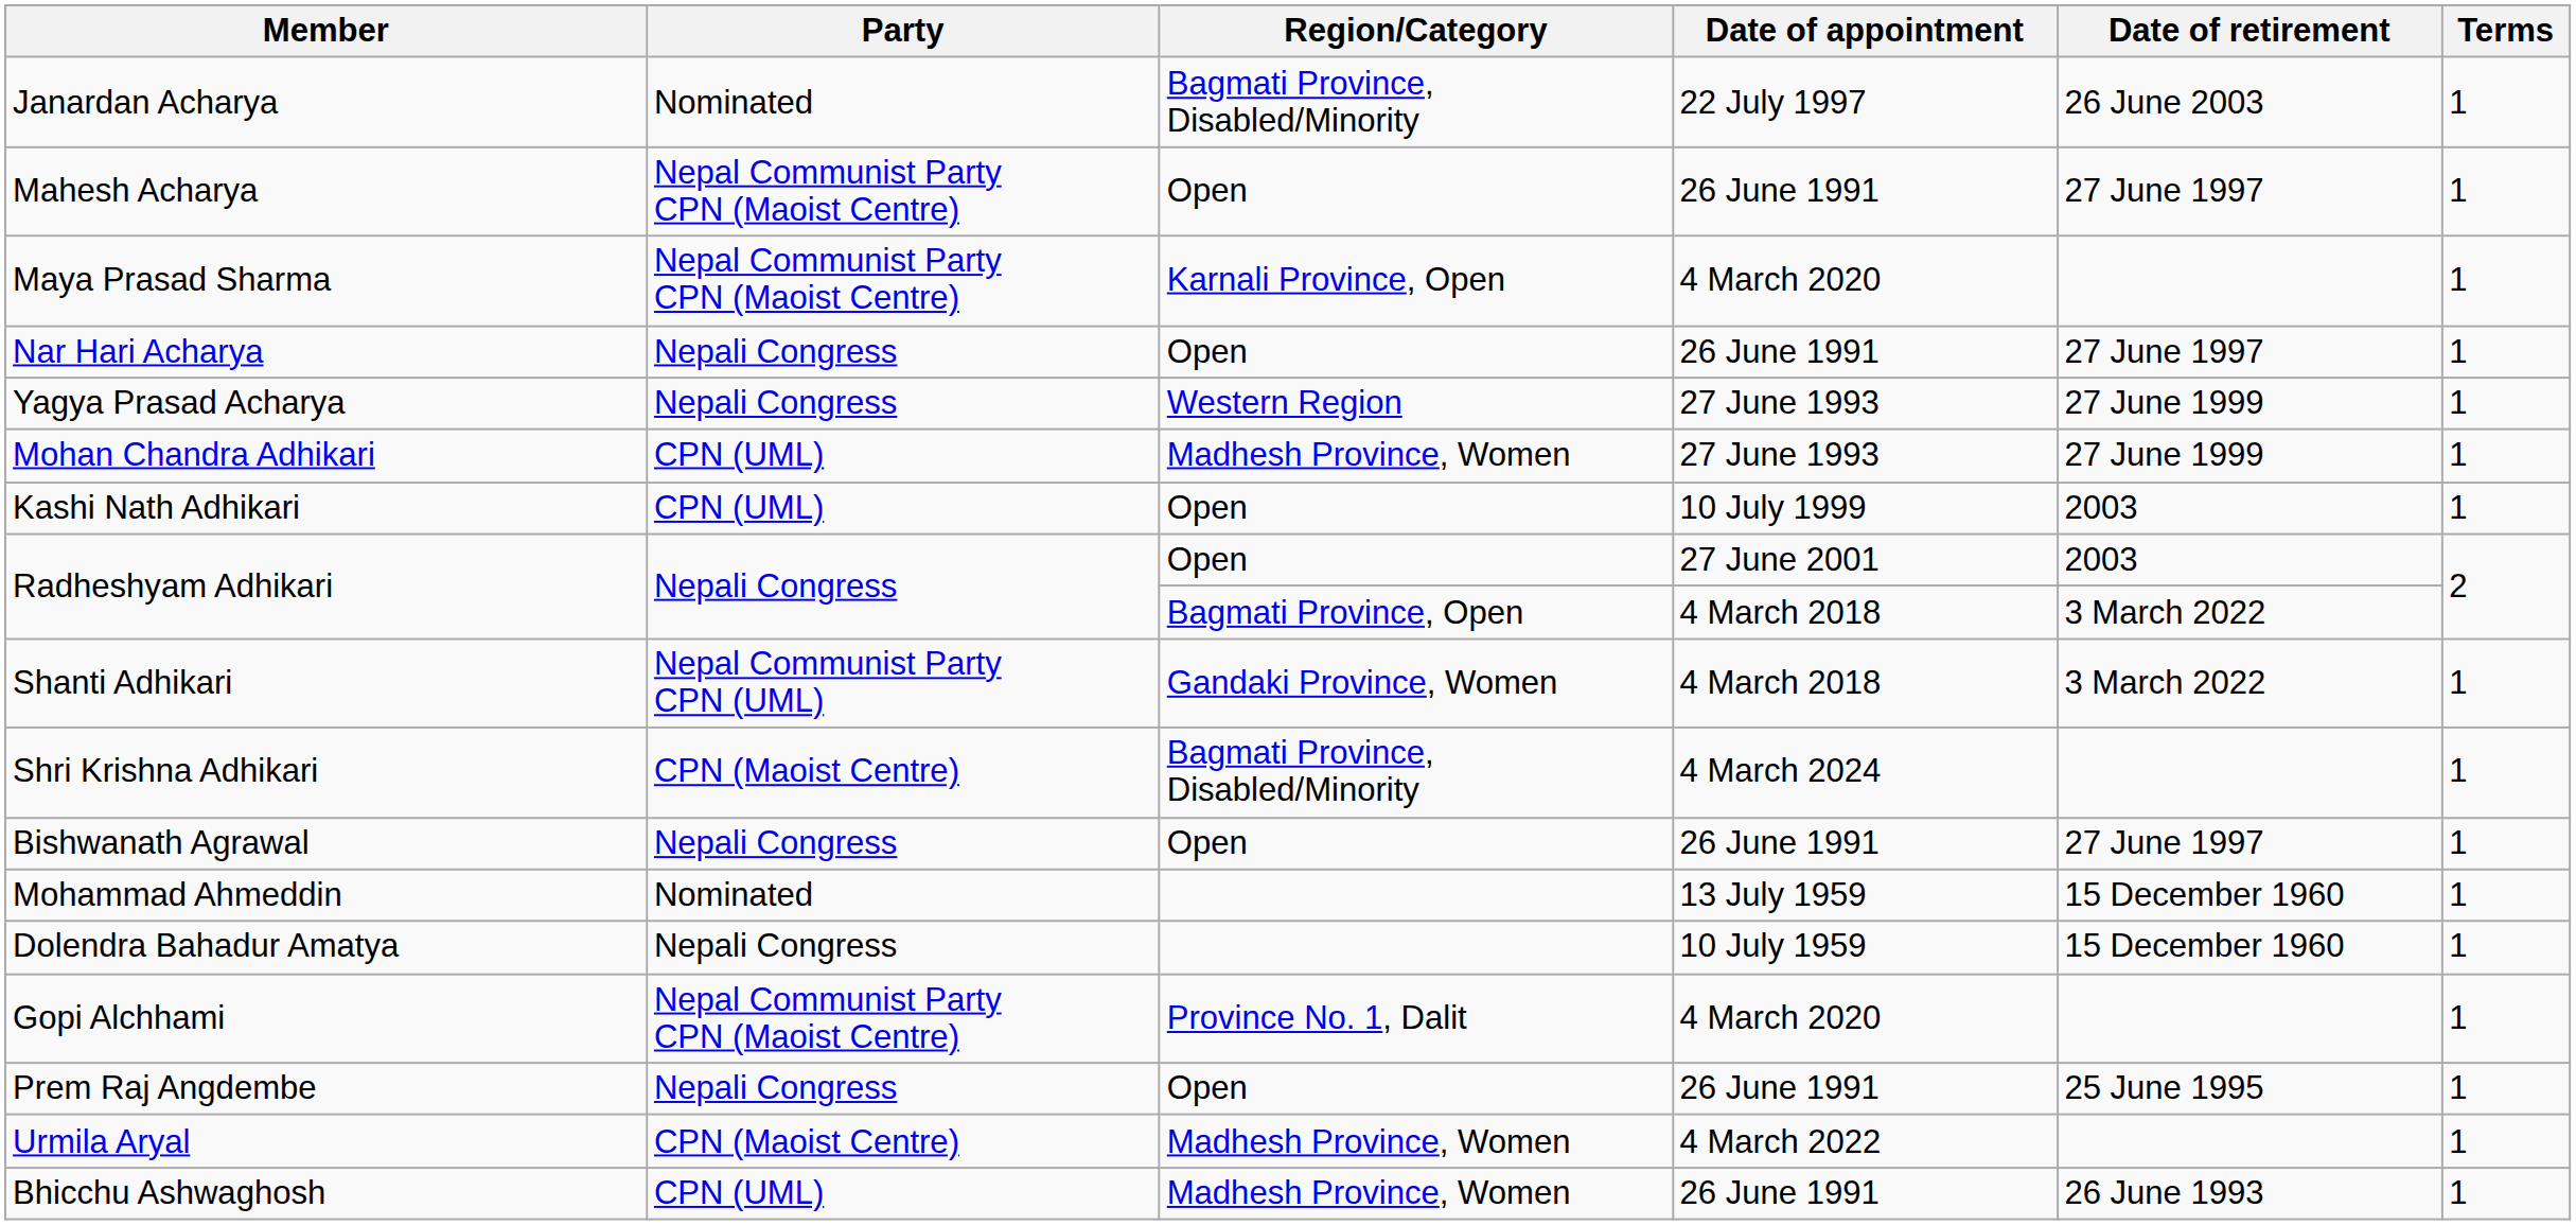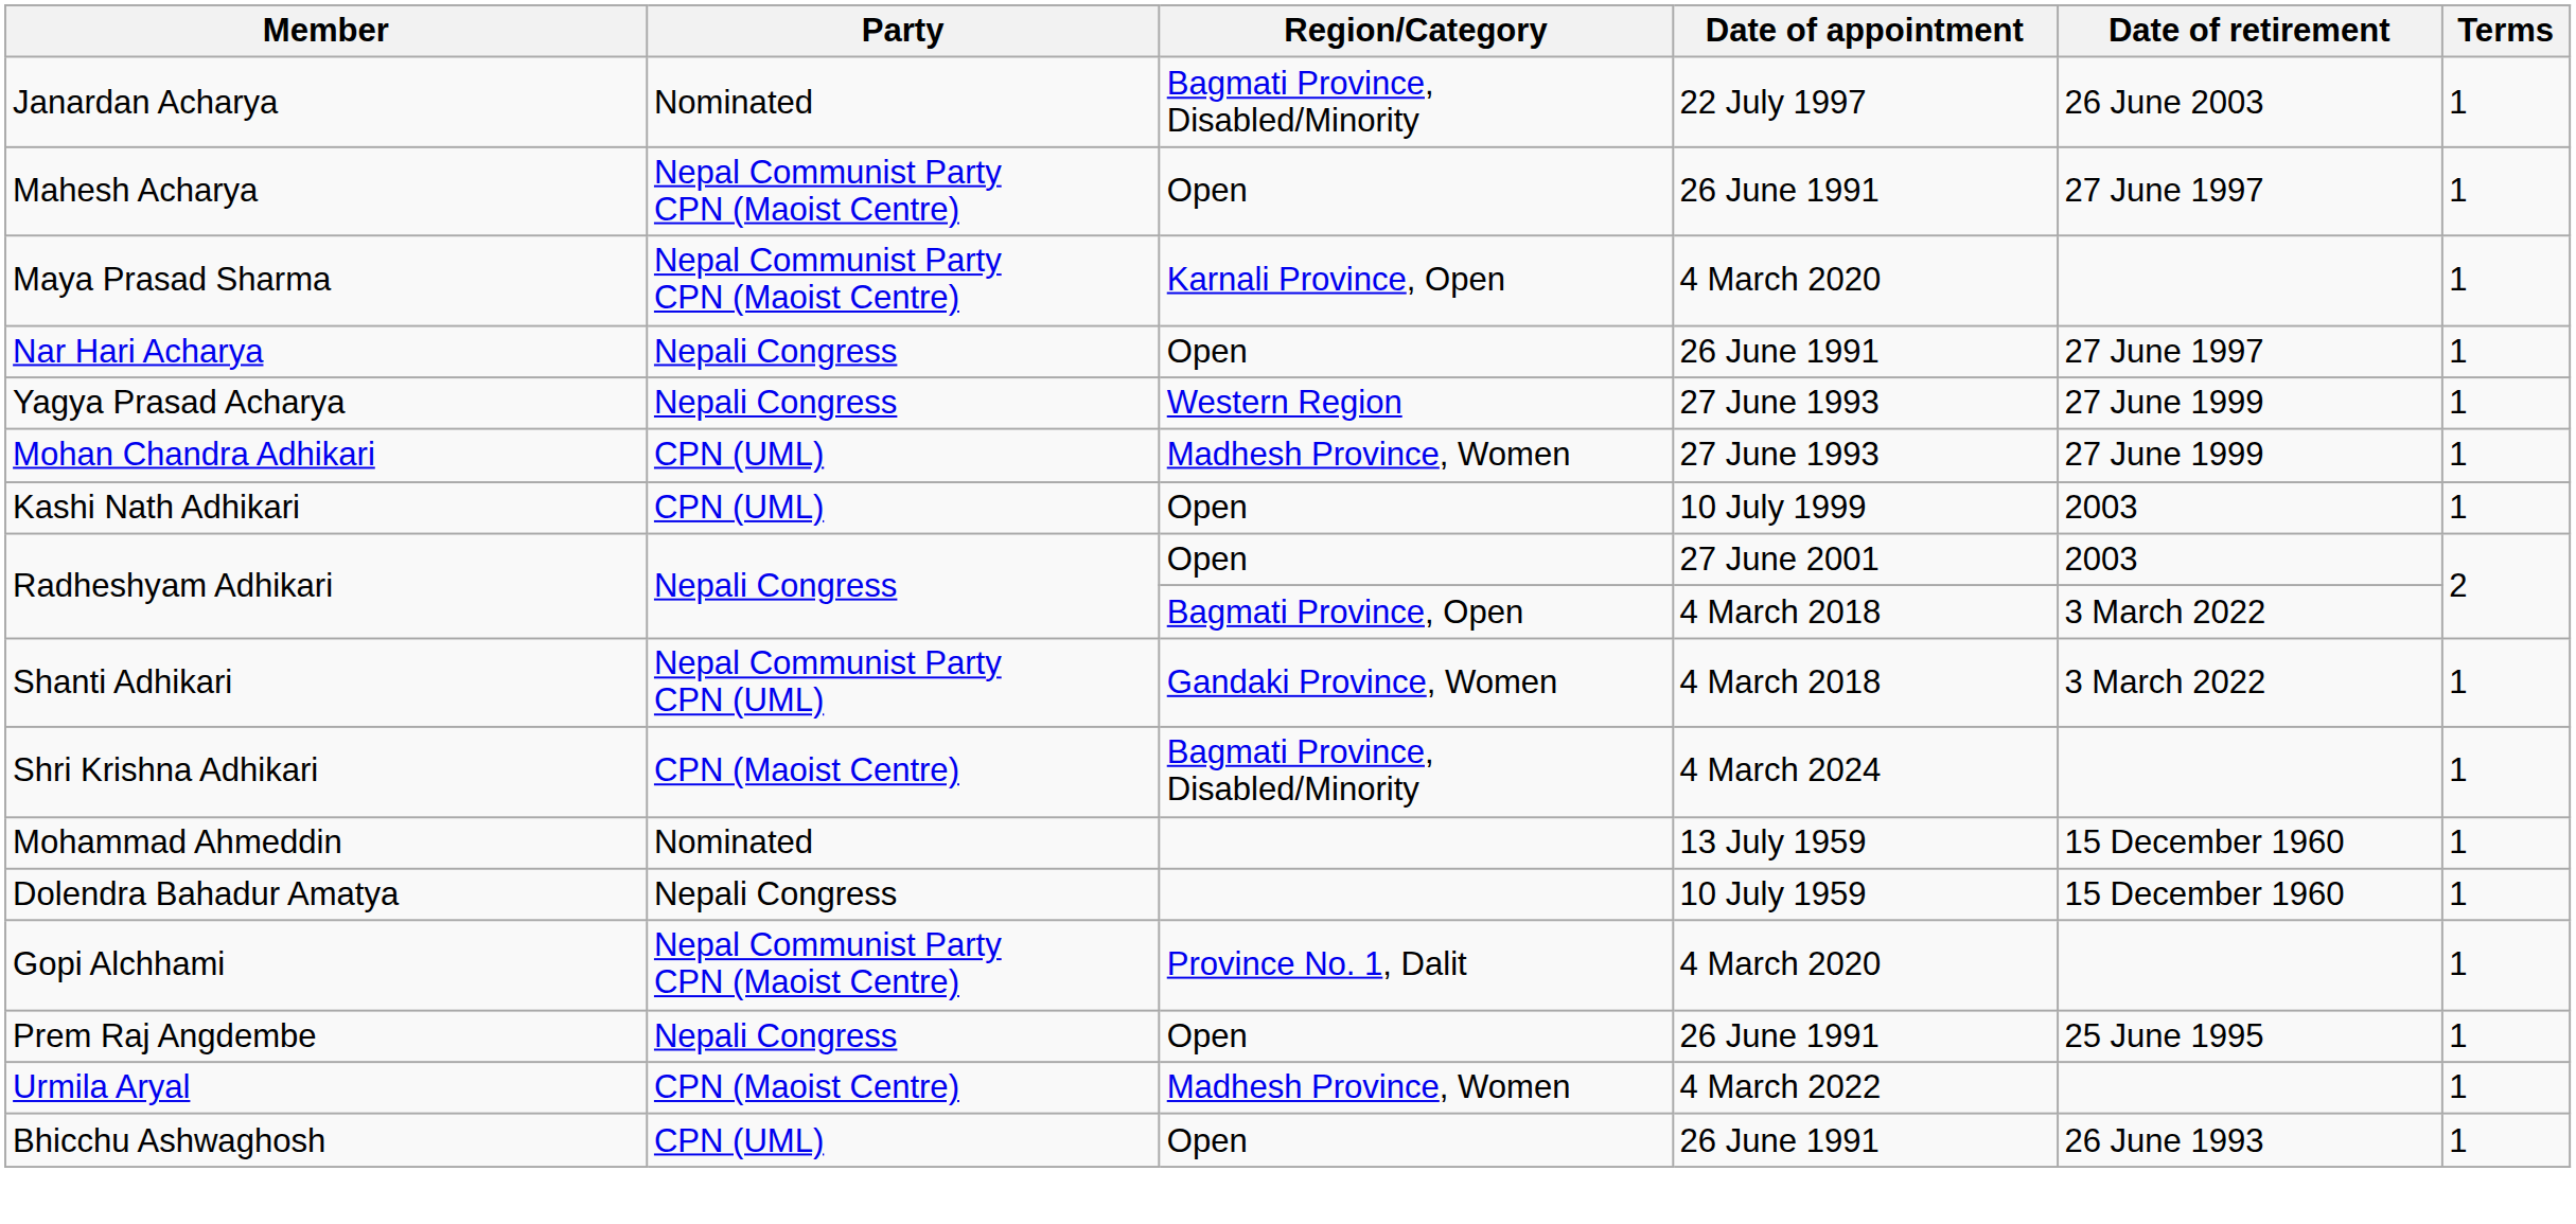 <table class="wikitable sortable">
 <tr>
 <th style="width: 25%;">Member</th>
 <th style="width: 20%;">Party</th>
 <th style="width: 20%;">Region/Category</th>
 <th style="width: 15%;">Date of appointment</th>
 <th style="width: 15%;">Date of retirement</th>
 <th style="width: 5%;">Terms</th>
 </tr>
 <tr>
 <td>Janardan Acharya</td>
 <td>Nominated</td>
 <td><a href='#'>Bagmati Province</a>, Disabled/Minority</td>
 <td>22 July 1997</td>
 <td>26 June 2003</td>
 <td>1</td>
 </tr>
 <tr>
 <td>Mahesh Acharya</td>
 <td><a href='#'>Nepal Communist Party</a><br><a href='#'>CPN (Maoist Centre)</a></td>
 <td>Open</td>
 <td>26 June 1991</td>
 <td>27 June 1997</td>
 <td>1</td>
 </tr>
 <tr>
 <td>Maya Prasad Sharma</td>
 <td><a href='#'>Nepal Communist Party</a><br><a href='#'>CPN (Maoist Centre)</a></td>
 <td><a href='#'>Karnali Province</a>, Open</td>
 <td>4 March 2020</td>
 <td></td>
 <td>1</td>
 </tr>
 <tr>
 <td><a href='#'>Nar Hari Acharya</a></td>
 <td><a href='#'>Nepali Congress</a></td>
 <td>Open</td>
 <td>26 June 1991</td>
 <td>27 June 1997</td>
 <td>1</td>
 </tr>
 <tr>
 <td>Yagya Prasad Acharya</td>
 <td><a href='#'>Nepali Congress</a></td>
 <td><a href='#'>Western Region</a></td>
 <td>27 June 1993</td>
 <td>27 June 1999</td>
 <td>1</td>
 </tr>
 <tr>
 <td><a href='#'>Mohan Chandra Adhikari</a></td>
 <td><a href='#'>CPN (UML)</a></td>
 <td><a href='#'>Madhesh Province</a>, Women</td>
 <td>27 June 1993</td>
 <td>27 June 1999</td>
 <td>1</td>
 </tr>
 <tr>
 <td>Kashi Nath Adhikari</td>
 <td><a href='#'>CPN (UML)</a></td>
 <td>Open</td>
 <td>10 July 1999</td>
 <td>2003</td>
 <td>1</td>
 </tr>
 <tr>
 <td rowspan="2">Radheshyam Adhikari</td>
 <td rowspan="2"><a href='#'>Nepali Congress</a></td>
 <td>Open</td>
 <td>27 June 2001</td>
 <td>2003</td>
 <td rowspan="2">2</td>
 </tr>
 <tr>
 <td><a href='#'>Bagmati Province</a>, Open</td>
 <td>4 March 2018</td>
 <td>3 March 2022</td>
 </tr>
 <tr>
 <td>Shanti Adhikari</td>
 <td><a href='#'>Nepal Communist Party</a><br><a href='#'>CPN (UML)</a></td>
 <td><a href='#'>Gandaki Province</a>, Women</td>
 <td>4 March 2018</td>
 <td>3 March 2022</td>
 <td>1</td>
 </tr>
 <tr>
 <td>Shri Krishna Adhikari</td>
 <td><a href='#'>CPN (Maoist Centre)</a></td>
 <td><a href='#'>Bagmati Province</a>, Disabled/Minority</td>
 <td>4 March 2024</td>
 <td></td>
 <td>1</td>
 </tr>
 <tr>
-<td>Bishwanath Agrawal</td>
-<td><a href='#'>Nepali Congress</a></td>
-<td>Open</td>
-<td>26 June 1991</td>
-<td>27 June 1997</td>
-<td>1</td>
-</tr>
-<tr>
 <td>Mohammad Ahmeddin</td>
 <td>Nominated</td>
 <td></td>
 <td>13 July 1959</td>
 <td>15 December 1960</td>
 <td>1</td>
 </tr>
 <tr>
 <td>Dolendra Bahadur Amatya</td>
 <td>Nepali Congress</td>
 <td></td>
 <td>10 July 1959</td>
 <td>15 December 1960</td>
 <td>1</td>
 </tr>
 <tr>
 <td>Gopi Alchhami</td>
 <td><a href='#'>Nepal Communist Party</a><br><a href='#'>CPN (Maoist Centre)</a></td>
 <td><a href='#'>Province No. 1</a>, Dalit</td>
 <td>4 March 2020</td>
 <td></td>
 <td>1</td>
 </tr>
 <tr>
 <td>Prem Raj Angdembe</td>
 <td><a href='#'>Nepali Congress</a></td>
 <td>Open</td>
 <td>26 June 1991</td>
 <td>25 June 1995</td>
 <td>1</td>
 </tr>
 <tr>
 <td><a href='#'>Urmila Aryal</a></td>
 <td><a href='#'>CPN (Maoist Centre)</a></td>
 <td><a href='#'>Madhesh Province</a>, Women</td>
 <td>4 March 2022</td>
 <td></td>
 <td>1</td>
 </tr>
 <tr>
 <td>Bhicchu Ashwaghosh</td>
 <td><a href='#'>CPN (UML)</a></td>
-<td><a href='#'>Madhesh Province</a>, Women</td>
+<td>Open</td>
 <td>26 June 1991</td>
 <td>26 June 1993</td>
 <td>1</td>
 </tr>
 </table>
